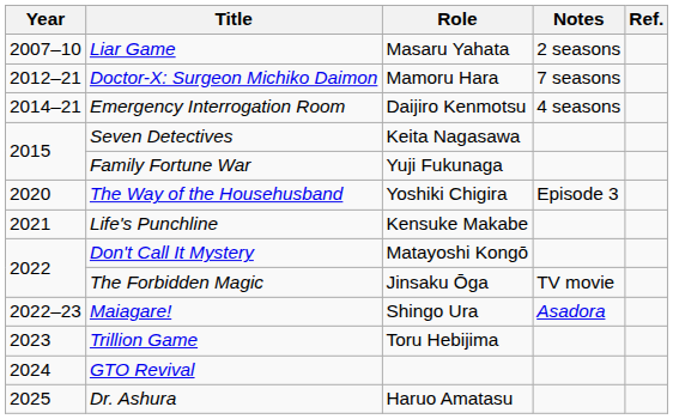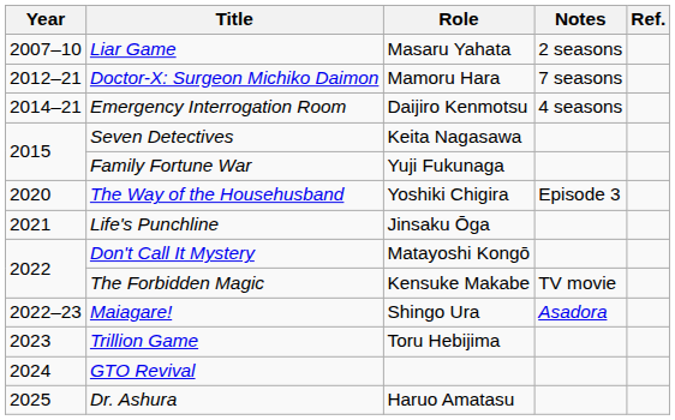 <table class="wikitable">
 <tr>
 <th>Year</th>
 <th>Title</th>
 <th>Role</th>
 <th>Notes</th>
 <th>Ref.</th>
 </tr>
 <tr>
 <td>2007–10</td>
 <td><em><a href='#'>Liar Game</a></em></td>
 <td>Masaru Yahata</td>
 <td>2 seasons</td>
 <td></td>
 </tr>
 <tr>
 <td>2012–21</td>
 <td><em><a href='#'>Doctor-X: Surgeon Michiko Daimon</a></em></td>
 <td>Mamoru Hara</td>
 <td>7 seasons</td>
 <td></td>
 </tr>
 <tr>
 <td>2014–21</td>
 <td><em>Emergency Interrogation Room</em></td>
 <td>Daijiro Kenmotsu</td>
 <td>4 seasons</td>
 <td></td>
 </tr>
 <tr>
 <td rowspan="2">2015</td>
 <td><em>Seven Detectives</em></td>
 <td>Keita Nagasawa</td>
 <td></td>
 <td></td>
 </tr>
 <tr>
 <td><em>Family Fortune War</em></td>
 <td>Yuji Fukunaga</td>
 <td></td>
 <td></td>
 </tr>
 <tr>
 <td>2020</td>
 <td><em><a href='#'>The Way of the Househusband</a></em></td>
 <td>Yoshiki Chigira</td>
 <td>Episode 3</td>
 <td></td>
 </tr>
 <tr>
 <td>2021</td>
 <td><em>Life's Punchline</em></td>
-<td>Kensuke Makabe</td>
+<td>Jinsaku Ōga</td>
 <td></td>
 <td></td>
 </tr>
 <tr>
 <td rowspan="2">2022</td>
 <td><em><a href='#'>Don't Call It Mystery</a></em></td>
 <td>Matayoshi Kongō</td>
 <td></td>
 <td></td>
 </tr>
 <tr>
 <td><em>The Forbidden Magic</em></td>
-<td>Jinsaku Ōga</td>
+<td>Kensuke Makabe</td>
 <td>TV movie</td>
 <td></td>
 </tr>
 <tr>
 <td>2022–23</td>
 <td><em><a href='#'>Maiagare!</a></em></td>
 <td>Shingo Ura</td>
 <td><em><a href='#'>Asadora</a></em></td>
 <td></td>
 </tr>
 <tr>
 <td>2023</td>
 <td><em><a href='#'>Trillion Game</a></em></td>
 <td>Toru Hebijima</td>
 <td></td>
 <td></td>
 </tr>
 <tr>
 <td>2024</td>
 <td><em><a href='#'>GTO Revival</a></em></td>
 <td></td>
 <td></td>
 <td></td>
 </tr>
 <tr>
 <td>2025</td>
 <td><em>Dr. Ashura</em></td>
 <td>Haruo Amatasu</td>
 <td></td>
 <td></td>
 </tr>
 </table>
